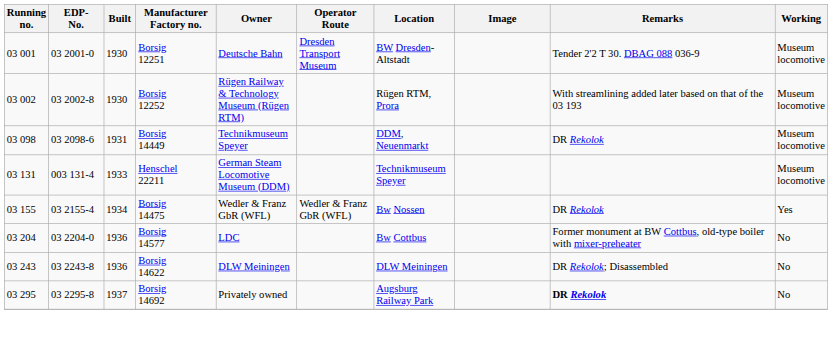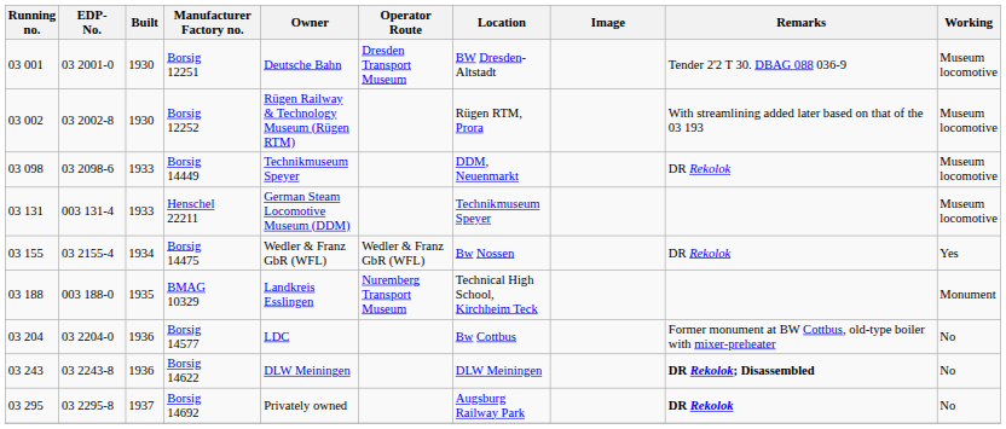 <table class="wikitable" style="width="100%"; border:solid 1px #AAAAAA; background:#e3e3e3;">
 <tr>
 <th width="5%">Running<br>no.</th>
 <th width="7%">EDP-<br>No.</th>
 <th width="4%">Built</th>
 <th width="10%">Manufacturer<br>Factory no.</th>
 <th width="10%">Owner</th>
 <th width="10%">Operator<br>Route</th>
 <th width="10%">Location</th>
 <th width="13%">Image</th>
 <th width="37%">Remarks</th>
 <th width="7%">Working</th>
 </tr>
 <tr>
 <td>03 001</td>
 <td>03 2001-0</td>
 <td>1930</td>
 <td><a href='#'>Borsig</a><br>12251</td>
 <td><a href='#'>Deutsche Bahn</a></td>
 <td><a href='#'>Dresden Transport Museum</a></td>
 <td><a href='#'>BW</a> <a href='#'>Dresden</a>-Altstadt</td>
 <td></td>
 <td>Tender 2'2 T 30. <a href='#'>DBAG 088</a> 036-9</td>
 <td>Museum locomotive</td>
 </tr>
 <tr>
 <td>03 002</td>
 <td>03 2002-8</td>
 <td>1930</td>
 <td><a href='#'>Borsig</a><br>12252</td>
 <td><a href='#'>Rügen Railway & Technology Museum (Rügen RTM)</a></td>
 <td></td>
 <td>Rügen RTM, <a href='#'>Prora</a></td>
 <td></td>
 <td>With streamlining added later based on that of the 03 193</td>
 <td>Museum locomotive</td>
 </tr>
 <tr>
 <td>03 098</td>
 <td>03 2098-6</td>
-<td>1931</td>
+<td>1933</td>
 <td><a href='#'>Borsig</a><br>14449</td>
 <td><a href='#'>Technikmuseum Speyer</a></td>
 <td></td>
 <td><a href='#'>DDM</a>, <a href='#'>Neuenmarkt</a></td>
 <td></td>
 <td>DR <em><a href='#'>Rekolok</a></em></td>
 <td>Museum locomotive</td>
 </tr>
 <tr>
 <td>03 131</td>
 <td>003 131-4</td>
 <td>1933</td>
 <td><a href='#'>Henschel</a><br>22211</td>
 <td><a href='#'>German Steam Locomotive Museum (DDM)</a></td>
 <td></td>
 <td><a href='#'>Technikmuseum Speyer</a></td>
 <td></td>
 <td></td>
 <td>Museum locomotive</td>
 </tr>
 <tr>
 <td>03 155</td>
 <td>03 2155-4</td>
 <td>1934</td>
 <td><a href='#'>Borsig</a><br>14475</td>
 <td>Wedler & Franz GbR (WFL)</td>
 <td>Wedler & Franz GbR (WFL)</td>
 <td><a href='#'>Bw</a> <a href='#'>Nossen</a></td>
 <td></td>
 <td>DR <em><a href='#'>Rekolok</a></em></td>
 <td>Yes</td>
 </tr>
 <tr>
+<td>03 188</td>
+<td>003 188-0</td>
+<td>1935</td>
+<td><a href='#'>BMAG</a><br>10329</td>
+<td><a href='#'>Landkreis Esslingen</a></td>
+<td><a href='#'>Nuremberg Transport Museum</a></td>
+<td>Technical High School, <a href='#'>Kirchheim Teck</a></td>
+<td></td>
+<td></td>
+<td>Monument</td>
+</tr>
+<tr>
 <td>03 204</td>
 <td>03 2204-0</td>
 <td>1936</td>
 <td><a href='#'>Borsig</a><br>14577</td>
 <td><a href='#'>LDC</a></td>
 <td></td>
 <td><a href='#'>Bw</a> <a href='#'>Cottbus</a></td>
 <td></td>
 <td>Former monument at BW <a href='#'>Cottbus</a>, old-type boiler with <a href='#'>mixer-preheater</a></td>
 <td>No</td>
 </tr>
 <tr>
 <td>03 243</td>
 <td>03 2243-8</td>
 <td>1936</td>
 <td><a href='#'>Borsig</a><br>14622</td>
 <td><a href='#'>DLW Meiningen</a></td>
 <td></td>
 <td><a href='#'>DLW Meiningen</a></td>
 <td></td>
-<td>DR <em><a href='#'>Rekolok</a></em>; Disassembled</td>
+<td><strong>DR <em><a href='#'>Rekolok</a></em>; Disassembled</strong></td>
 <td>No</td>
 </tr>
 <tr>
 <td>03 295</td>
 <td>03 2295-8</td>
 <td>1937</td>
 <td><a href='#'>Borsig</a><br>14692</td>
 <td>Privately owned</td>
 <td></td>
 <td><a href='#'>Augsburg Railway Park</a></td>
 <td></td>
 <td><strong>DR <em><a href='#'>Rekolok</a></em></strong></td>
 <td>No</td>
 </tr>
 <tr>
 </tr>
 </table>
